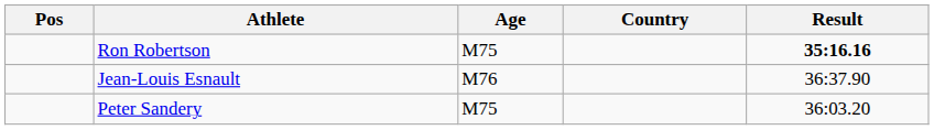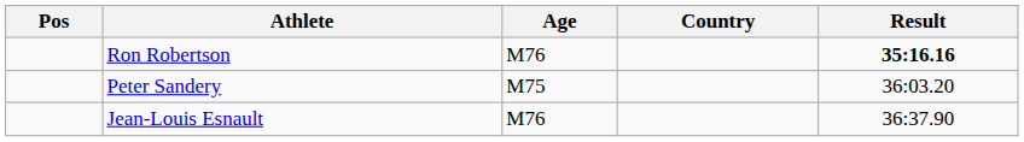 <table class="wikitable"  style="text-align:center; width:50%;">
 <tr>
 <th>Pos</th>
 <th>Athlete</th>
 <th>Age</th>
 <th>Country</th>
 <th>Result</th>
 </tr>
 <tr>
 <td align=center></td>
 <td align=left><a href='#'>Ron Robertson</a></td>
+<td align=left>M76</td>
+<td align=left></td>
+<td><strong>35:16.16</strong></td>
+</tr>
+<tr>
+<td align=center></td>
+<td align=left><a href='#'>Peter Sandery</a></td>
 <td align=left>M75</td>
 <td align=left></td>
-<td><strong>35:16.16</strong></td>
+<td>36:03.20</td>
 </tr>
 <tr>
 <td align=center></td>
 <td align=left><a href='#'>Jean-Louis Esnault</a></td>
 <td align=left>M76</td>
 <td align=left></td>
 <td>36:37.90</td>
 </tr>
-<tr>
-<td align=center></td>
-<td align=left><a href='#'>Peter Sandery</a></td>
-<td align=left>M75</td>
-<td align=left></td>
-<td>36:03.20</td>
-</tr>
 </table>
